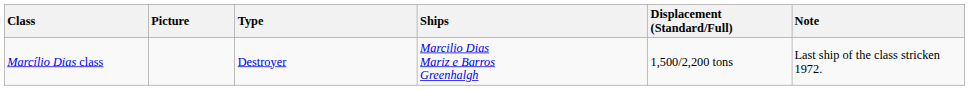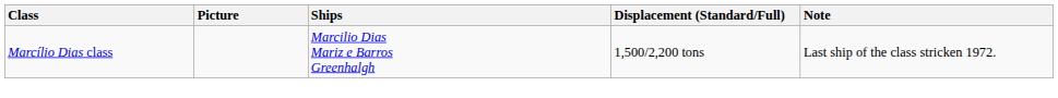 <table class="wikitable ">
 <tr>
 <th style="text-align:left; width:15%;">Class</th>
 <th style="text-align:left; width:9%;">Picture</th>
-<th style="text-align:left; width:19%;">Type</th>
 <th style="text-align:left; width:24%;">Ships</th>
 <th style="text-align:left; width:15%;">Displacement (Standard/Full)</th>
 <th style="text-align:left; width:20%;">Note</th>
 </tr>
 <tr>
 <td><a href='#'><em>Marcílio Dias</em> class</a></td>
 <td></td>
-<td><a href='#'>Destroyer</a></td>
 <td><a href='#'><em>Marcilio Dias</em></a><br><a href='#'><em>Mariz e Barros</em></a><br><a href='#'><em>Greenhalgh</em></a></td>
 <td>1,500/2,200 tons</td>
 <td>Last ship of the class stricken 1972.</td>
 </tr>
 </table>
